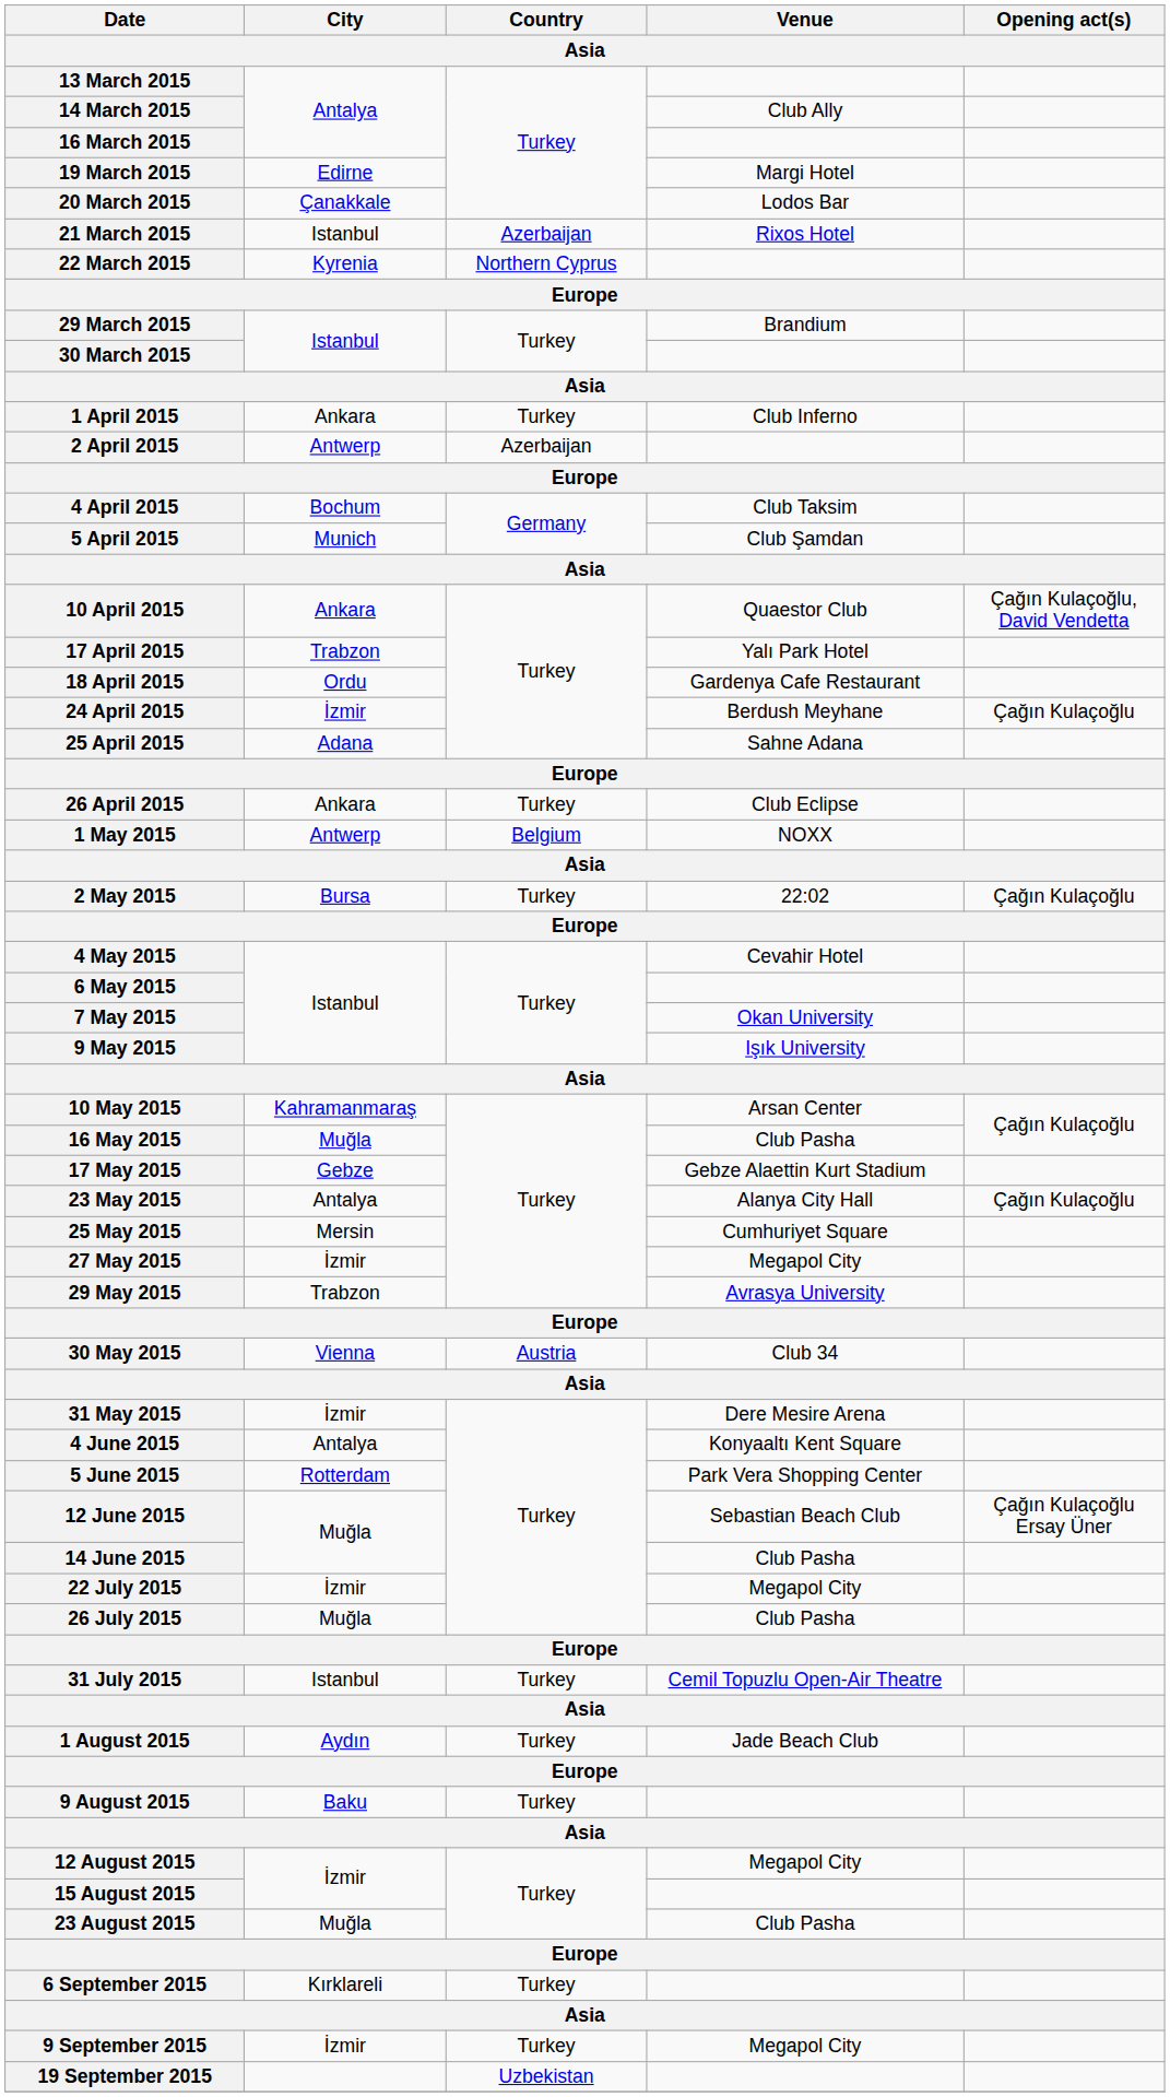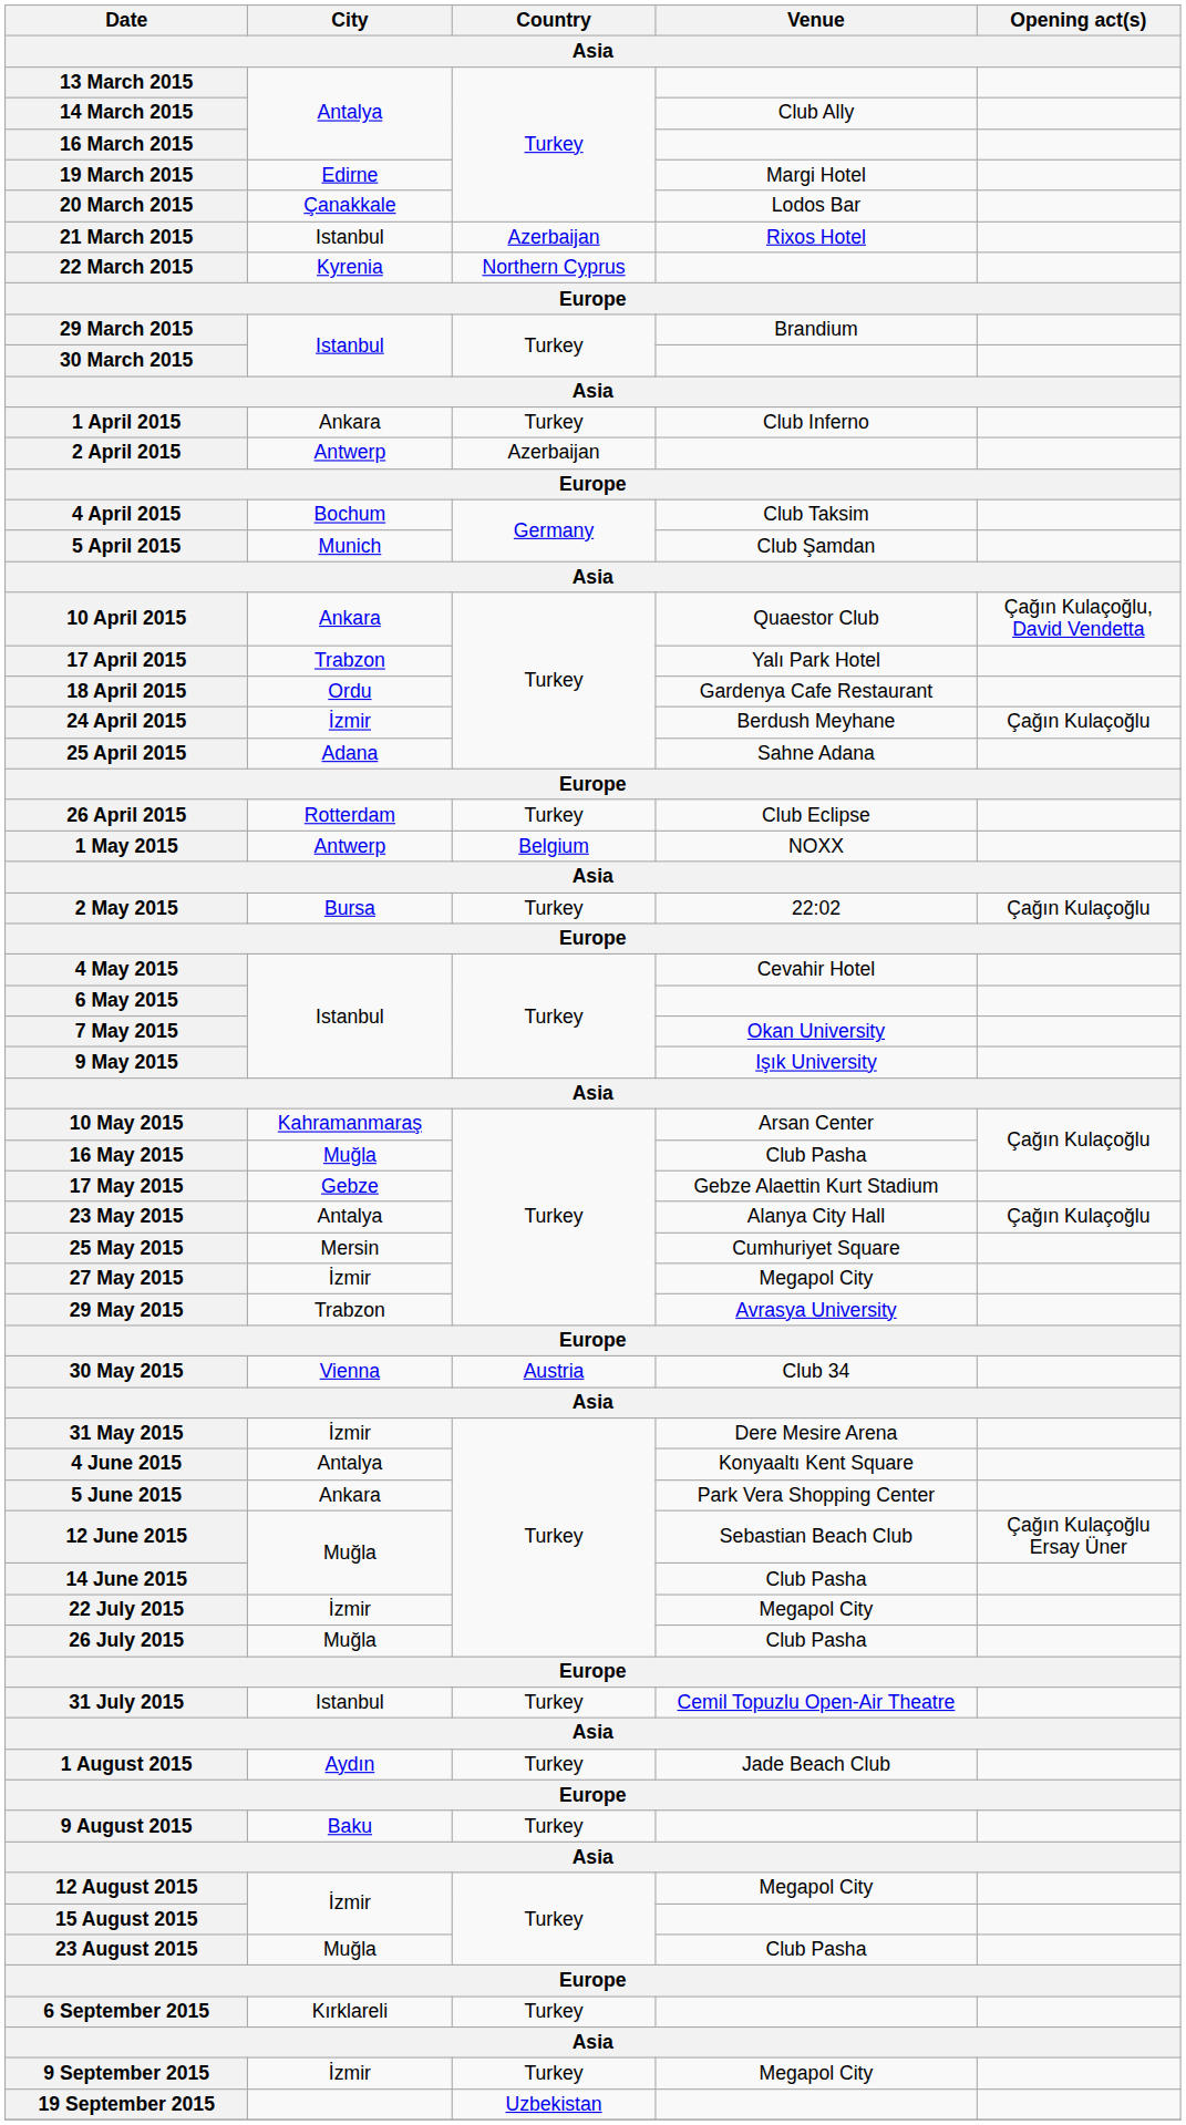 <table class="wikitable plainrowheaders" style="text-align:center;">
 <tr>
 <th scope="col" style="width:12em;">Date</th>
 <th scope="col" style="width:10em;">City</th>
 <th scope="col" style="width:10em;">Country</th>
 <th scope="col" style="width:16em;">Venue</th>
 <th scope="col" style="width:10em;">Opening act(s)</th>
 </tr>
 <tr>
 <th colspan="5">Asia</th>
 </tr>
 <tr>
 <th scope="row" style="text-align:center;">13 March 2015</th>
 <td rowspan="3"><a href='#'>Antalya</a></td>
 <td rowspan="5"><a href='#'>Turkey</a></td>
 <td></td>
 <td></td>
 </tr>
 <tr>
 <th scope="row" style="text-align:center;">14 March 2015</th>
 <td>Club Ally</td>
 <td></td>
 </tr>
 <tr>
 <th scope="row" style="text-align:center;">16 March 2015</th>
 <td></td>
 <td></td>
 </tr>
 <tr>
 <th scope="row" style="text-align:center;">19 March 2015</th>
 <td><a href='#'>Edirne</a></td>
 <td>Margi Hotel</td>
 <td></td>
 </tr>
 <tr>
 <th scope="row" style="text-align:center;">20 March 2015</th>
 <td><a href='#'>Çanakkale</a></td>
 <td>Lodos Bar</td>
 <td></td>
 </tr>
 <tr>
 <th scope="row" style="text-align:center;">21 March 2015</th>
 <td>Istanbul</td>
 <td><a href='#'>Azerbaijan</a></td>
 <td><a href='#'>Rixos Hotel</a></td>
 <td></td>
 </tr>
 <tr>
 <th scope="row" style="text-align:center;">22 March 2015</th>
 <td><a href='#'>Kyrenia</a></td>
 <td><a href='#'>Northern Cyprus</a></td>
 <td></td>
 <td></td>
 </tr>
 <tr>
 <th colspan="5">Europe</th>
 </tr>
 <tr>
 <th scope="row" style="text-align:center;">29 March 2015</th>
 <td rowspan="2"><a href='#'>Istanbul</a></td>
 <td rowspan="2">Turkey</td>
 <td>Brandium</td>
 <td></td>
 </tr>
 <tr>
 <th scope="row" style="text-align:center;">30 March 2015</th>
 <td></td>
 <td></td>
 </tr>
 <tr>
 <th colspan="5">Asia</th>
 </tr>
 <tr>
 <th scope="row" style="text-align:center;">1 April 2015</th>
 <td>Ankara</td>
 <td>Turkey</td>
 <td>Club Inferno</td>
 <td></td>
 </tr>
 <tr>
 <th scope="row" style="text-align:center;">2 April 2015</th>
 <td><a href='#'>Antwerp</a></td>
 <td>Azerbaijan</td>
 <td></td>
 <td></td>
 </tr>
 <tr>
 <th colspan="5">Europe</th>
 </tr>
 <tr>
 <th scope="row" style="text-align:center;">4 April 2015</th>
 <td><a href='#'>Bochum</a></td>
 <td rowspan="2"><a href='#'>Germany</a></td>
 <td>Club Taksim</td>
 <td></td>
 </tr>
 <tr>
 <th scope="row" style="text-align:center;">5 April 2015</th>
 <td><a href='#'>Munich</a></td>
 <td>Club Şamdan</td>
 <td></td>
 </tr>
 <tr>
 <th colspan="5">Asia</th>
 </tr>
 <tr>
 <th scope="row" style="text-align:center;">10 April 2015</th>
 <td><a href='#'>Ankara</a></td>
 <td rowspan="5">Turkey</td>
 <td>Quaestor Club</td>
 <td>Çağın Kulaçoğlu, <a href='#'>David Vendetta</a></td>
 </tr>
 <tr>
 <th scope="row" style="text-align:center;">17 April 2015</th>
 <td><a href='#'>Trabzon</a></td>
 <td>Yalı Park Hotel</td>
 <td></td>
 </tr>
 <tr>
 <th scope="row" style="text-align:center;">18 April 2015</th>
 <td><a href='#'>Ordu</a></td>
 <td>Gardenya Cafe Restaurant</td>
 <td></td>
 </tr>
 <tr>
 <th scope="row" style="text-align:center;">24 April 2015</th>
 <td><a href='#'>İzmir</a></td>
 <td>Berdush Meyhane</td>
 <td>Çağın Kulaçoğlu</td>
 </tr>
 <tr>
 <th scope="row" style="text-align:center;">25 April 2015</th>
 <td><a href='#'>Adana</a></td>
 <td>Sahne Adana</td>
 <td></td>
 </tr>
 <tr>
 <th colspan="5">Europe</th>
 </tr>
 <tr>
 <th scope="row" style="text-align:center;">26 April 2015</th>
-<td>Ankara</td>
+<td><a href='#'>Rotterdam</a></td>
 <td>Turkey</td>
 <td>Club Eclipse</td>
 <td></td>
 </tr>
 <tr>
 <th scope="row" style="text-align:center;">1 May 2015</th>
 <td><a href='#'>Antwerp</a></td>
 <td><a href='#'>Belgium</a></td>
 <td>NOXX</td>
 <td></td>
 </tr>
 <tr>
 <th colspan="5">Asia</th>
 </tr>
 <tr>
 <th scope="row" style="text-align:center;">2 May 2015</th>
 <td><a href='#'>Bursa</a></td>
 <td>Turkey</td>
 <td>22:02</td>
 <td>Çağın Kulaçoğlu</td>
 </tr>
 <tr>
 <th colspan="5">Europe</th>
 </tr>
 <tr>
 <th scope="row" style="text-align:center;">4 May 2015</th>
 <td rowspan="4">Istanbul</td>
 <td rowspan="4">Turkey</td>
 <td>Cevahir Hotel</td>
 <td></td>
 </tr>
 <tr>
 <th scope="row" style="text-align:center;">6 May 2015</th>
 <td></td>
 <td></td>
 </tr>
 <tr>
 <th scope="row" style="text-align:center;">7 May 2015</th>
 <td><a href='#'>Okan University</a></td>
 <td></td>
 </tr>
 <tr>
 <th scope="row" style="text-align:center;">9 May 2015</th>
 <td><a href='#'>Işık University</a></td>
 <td></td>
 </tr>
 <tr>
 <th colspan="5">Asia</th>
 </tr>
 <tr>
 <th scope="row" style="text-align:center;">10 May 2015</th>
 <td><a href='#'>Kahramanmaraş</a></td>
 <td rowspan="7">Turkey</td>
 <td>Arsan Center</td>
 <td rowspan="2">Çağın Kulaçoğlu</td>
 </tr>
 <tr>
 <th scope="row" style="text-align:center;">16 May 2015</th>
 <td><a href='#'>Muğla</a></td>
 <td>Club Pasha</td>
 </tr>
 <tr>
 <th scope="row" style="text-align:center;">17 May 2015</th>
 <td><a href='#'>Gebze</a></td>
 <td>Gebze Alaettin Kurt Stadium</td>
 <td></td>
 </tr>
 <tr>
 <th scope="row" style="text-align:center;">23 May 2015</th>
 <td>Antalya</td>
 <td>Alanya City Hall</td>
 <td>Çağın Kulaçoğlu</td>
 </tr>
 <tr>
 <th scope="row" style="text-align:center;">25 May 2015</th>
 <td>Mersin</td>
 <td>Cumhuriyet Square</td>
 <td></td>
 </tr>
 <tr>
 <th scope="row" style="text-align:center;">27 May 2015</th>
 <td>İzmir</td>
 <td>Megapol City</td>
 <td></td>
 </tr>
 <tr>
 <th scope="row" style="text-align:center;">29 May 2015</th>
 <td>Trabzon</td>
 <td><a href='#'>Avrasya University</a></td>
 <td></td>
 </tr>
 <tr>
 <th colspan="5">Europe</th>
 </tr>
 <tr>
 <th scope="row" style="text-align:center;">30 May 2015</th>
 <td><a href='#'>Vienna</a></td>
 <td><a href='#'>Austria</a></td>
 <td>Club 34</td>
 <td></td>
 </tr>
 <tr>
 <th colspan="5">Asia</th>
 </tr>
 <tr>
 <th scope="row" style="text-align:center;">31 May 2015</th>
 <td>İzmir</td>
 <td rowspan="7">Turkey</td>
 <td>Dere Mesire Arena</td>
 <td></td>
 </tr>
 <tr>
 <th scope="row" style="text-align:center;">4 June 2015</th>
 <td>Antalya</td>
 <td>Konyaaltı Kent Square</td>
 <td></td>
 </tr>
 <tr>
 <th scope="row" style="text-align:center;">5 June 2015</th>
-<td><a href='#'>Rotterdam</a></td>
+<td>Ankara</td>
 <td>Park Vera Shopping Center</td>
 <td></td>
 </tr>
 <tr>
 <th scope="row" style="text-align:center;">12 June 2015</th>
 <td rowspan=2>Muğla</td>
 <td>Sebastian Beach Club</td>
 <td>Çağın Kulaçoğlu<br>Ersay Üner</td>
 </tr>
 <tr>
 <th scope="row" style="text-align:center;">14 June 2015</th>
 <td>Club Pasha</td>
 <td></td>
 </tr>
 <tr>
 <th scope="row" style="text-align:center;">22 July 2015</th>
 <td>İzmir</td>
 <td>Megapol City</td>
 <td></td>
 </tr>
 <tr>
 <th scope="row" style="text-align:center;">26 July 2015</th>
 <td>Muğla</td>
 <td>Club Pasha</td>
 <td></td>
 </tr>
 <tr>
 <th colspan="5">Europe</th>
 </tr>
 <tr>
 <th scope="row" style="text-align:center;">31 July 2015</th>
 <td>Istanbul</td>
 <td>Turkey</td>
 <td><a href='#'>Cemil Topuzlu Open-Air Theatre</a></td>
 <td></td>
 </tr>
 <tr>
 <th colspan="5">Asia</th>
 </tr>
 <tr>
 <th scope="row" style="text-align:center;">1 August 2015</th>
 <td><a href='#'>Aydın</a></td>
 <td>Turkey</td>
 <td>Jade Beach Club</td>
 <td></td>
 </tr>
 <tr>
 <th colspan="5">Europe</th>
 </tr>
 <tr>
 <th scope="row" style="text-align:center;">9 August 2015</th>
 <td><a href='#'>Baku</a></td>
 <td>Turkey</td>
 <td></td>
 <td></td>
 </tr>
 <tr>
 <th colspan="5">Asia</th>
 </tr>
 <tr>
 <th scope="row" style="text-align:center;">12 August 2015</th>
 <td rowspan="2">İzmir</td>
 <td rowspan="3">Turkey</td>
 <td>Megapol City</td>
 <td></td>
 </tr>
 <tr>
 <th scope="row" style="text-align:center;">15 August 2015</th>
 <td></td>
 <td></td>
 </tr>
 <tr>
 <th scope="row" style="text-align:center;">23 August 2015</th>
 <td>Muğla</td>
 <td>Club Pasha</td>
 <td></td>
 </tr>
 <tr>
 <th colspan="5">Europe</th>
 </tr>
 <tr>
 <th scope="row" style="text-align:center;">6 September 2015</th>
 <td>Kırklareli</td>
 <td>Turkey</td>
 <td></td>
 <td></td>
 </tr>
 <tr>
 <th colspan="5">Asia</th>
 </tr>
 <tr>
 <th scope="row" style="text-align:center;">9 September 2015</th>
 <td>İzmir</td>
 <td>Turkey</td>
 <td>Megapol City</td>
 <td></td>
 </tr>
 <tr>
 <th scope="row" style="text-align:center;">19 September 2015</th>
 <td></td>
 <td><a href='#'>Uzbekistan</a></td>
 <td></td>
 <td></td>
 </tr>
 <tr>
 </tr>
 </table>
